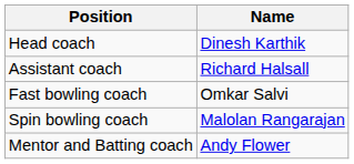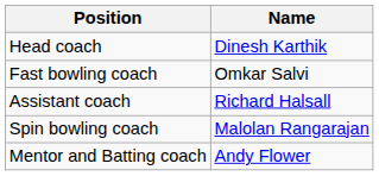 <table class="wikitable">
 <tr>
 <th>Position</th>
 <th>Name</th>
 </tr>
 <tr>
 <td>Head coach</td>
 <td><a href='#'>Dinesh Karthik</a></td>
 </tr>
 <tr>
+<td>Fast bowling coach</td>
+<td>Omkar Salvi</td>
+</tr>
+<tr>
 <td>Assistant coach</td>
 <td><a href='#'>Richard Halsall</a></td>
-</tr>
-<tr>
-<td>Fast bowling coach</td>
-<td>Omkar Salvi</td>
 </tr>
 <tr>
 <td>Spin bowling coach</td>
 <td><a href='#'>Malolan Rangarajan</a></td>
 </tr>
 <tr>
 <td>Mentor and Batting coach</td>
 <td><a href='#'>Andy Flower</a></td>
 </tr>
 </table>
